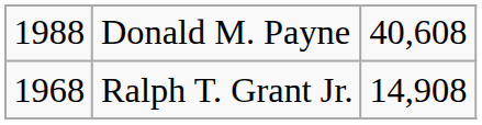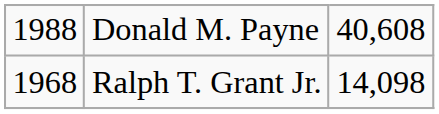 <table class="wikitable">
 <tr>
 <td>1988</td>
 <td>Donald M. Payne</td>
 <td>40,608</td>
 </tr>
 <tr>
 <td>1968</td>
 <td>Ralph T. Grant Jr.</td>
-<td>14,908</td>
+<td>14,098</td>
 </tr>
 <tr>
 </tr>
 </table>
